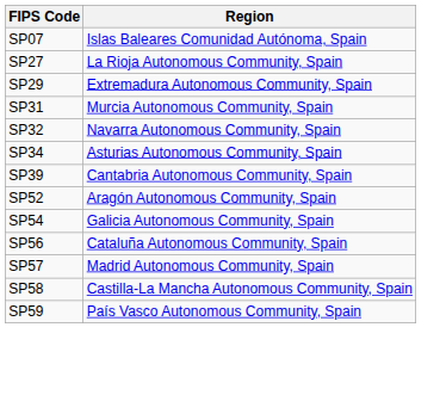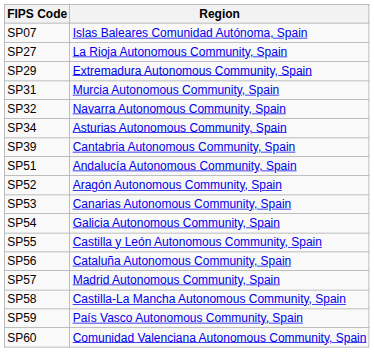 <table class="wikitable">
 <tr>
 <th>FIPS Code</th>
 <th>Region</th>
 </tr>
 <tr>
 <td>SP07</td>
 <td><a href='#'>Islas Baleares Comunidad Autónoma, Spain</a></td>
 </tr>
 <tr>
 <td>SP27</td>
 <td><a href='#'>La Rioja Autonomous Community, Spain</a></td>
 </tr>
 <tr>
 <td>SP29</td>
 <td><a href='#'>Extremadura Autonomous Community, Spain</a></td>
 </tr>
 <tr>
 <td>SP31</td>
 <td><a href='#'>Murcia Autonomous Community, Spain</a></td>
 </tr>
 <tr>
 <td>SP32</td>
 <td><a href='#'>Navarra Autonomous Community, Spain</a></td>
 </tr>
 <tr>
 <td>SP34</td>
 <td><a href='#'>Asturias Autonomous Community, Spain</a></td>
 </tr>
 <tr>
 <td>SP39</td>
 <td><a href='#'>Cantabria Autonomous Community, Spain</a></td>
 </tr>
 <tr>
+<td>SP51</td>
+<td><a href='#'>Andalucía Autonomous Community, Spain</a></td>
+</tr>
+<tr>
 <td>SP52</td>
 <td><a href='#'>Aragón Autonomous Community, Spain</a></td>
 </tr>
 <tr>
+<td>SP53</td>
+<td><a href='#'>Canarias Autonomous Community, Spain</a></td>
+</tr>
+<tr>
 <td>SP54</td>
 <td><a href='#'>Galicia Autonomous Community, Spain</a></td>
+</tr>
+<tr>
+<td>SP55</td>
+<td><a href='#'>Castilla y León Autonomous Community, Spain</a></td>
 </tr>
 <tr>
 <td>SP56</td>
 <td><a href='#'>Cataluña Autonomous Community, Spain</a></td>
 </tr>
 <tr>
 <td>SP57</td>
 <td><a href='#'>Madrid Autonomous Community, Spain</a></td>
 </tr>
 <tr>
 <td>SP58</td>
 <td><a href='#'>Castilla-La Mancha Autonomous Community, Spain</a></td>
 </tr>
 <tr>
 <td>SP59</td>
 <td><a href='#'>País Vasco Autonomous Community, Spain</a></td>
 </tr>
+<tr>
+<td>SP60</td>
+<td><a href='#'>Comunidad Valenciana Autonomous Community, Spain</a></td>
+</tr>
 </table>
